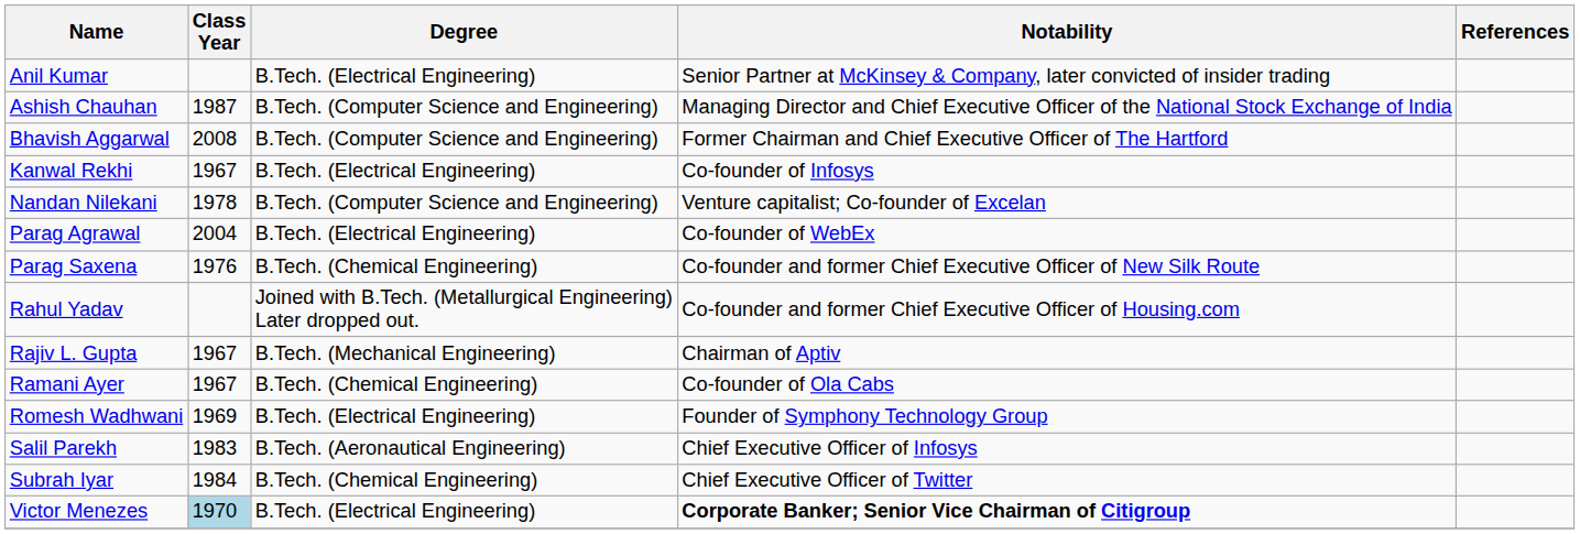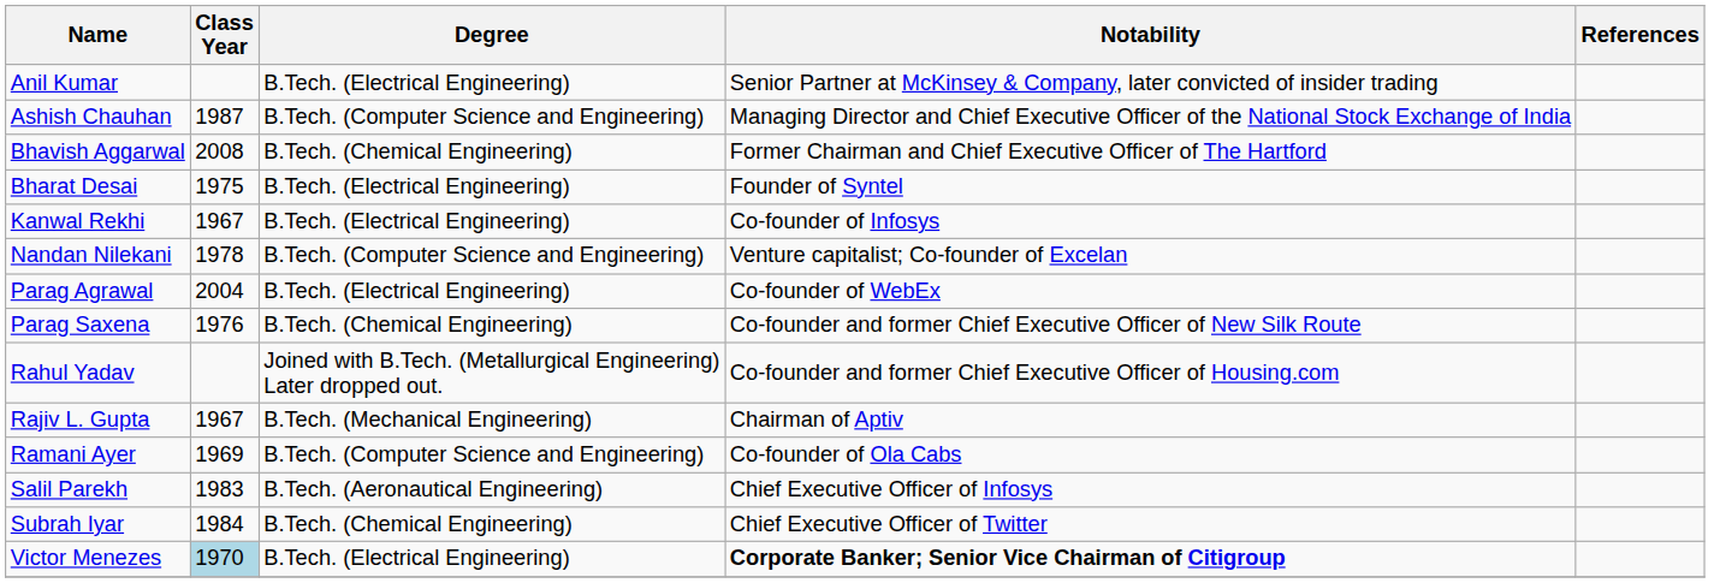 <table class="wikitable sortable">
 <tr>
 <th>Name</th>
 <th>Class<br>Year</th>
 <th>Degree</th>
 <th class="unsortable">Notability</th>
 <th class="unsortable">References</th>
 </tr>
 <tr>
 <td><a href='#'>Anil Kumar</a></td>
 <td></td>
 <td>B.Tech. (Electrical Engineering)</td>
 <td>Senior Partner at <a href='#'>McKinsey & Company</a>, later convicted of insider trading</td>
 <td></td>
 </tr>
 <tr>
 <td><a href='#'>Ashish Chauhan</a></td>
 <td>1987</td>
 <td>B.Tech. (Computer Science and Engineering)</td>
 <td>Managing Director and Chief Executive Officer of the <a href='#'>National Stock Exchange of India</a></td>
 <td></td>
 </tr>
 <tr>
 <td><a href='#'>Bhavish Aggarwal</a></td>
 <td>2008</td>
-<td>B.Tech. (Computer Science and Engineering)</td>
+<td>B.Tech. (Chemical Engineering)</td>
 <td>Former Chairman and Chief Executive Officer of <a href='#'>The Hartford</a></td>
+<td></td>
+</tr>
+<tr>
+<td><a href='#'>Bharat Desai</a></td>
+<td>1975</td>
+<td>B.Tech. (Electrical Engineering)</td>
+<td>Founder of <a href='#'>Syntel</a></td>
 <td></td>
 </tr>
 <tr>
 <td><a href='#'>Kanwal Rekhi</a></td>
 <td>1967</td>
 <td>B.Tech. (Electrical Engineering)</td>
 <td>Co-founder of <a href='#'>Infosys</a></td>
 <td></td>
 </tr>
 <tr>
 <td><a href='#'>Nandan Nilekani</a></td>
 <td>1978</td>
 <td>B.Tech. (Computer Science and Engineering)</td>
 <td>Venture capitalist; Co-founder of <a href='#'>Excelan</a></td>
 <td></td>
 </tr>
 <tr>
 <td><a href='#'>Parag Agrawal</a></td>
 <td>2004</td>
 <td>B.Tech. (Electrical Engineering)</td>
 <td>Co-founder of <a href='#'>WebEx</a></td>
 <td></td>
 </tr>
 <tr>
 <td><a href='#'>Parag Saxena</a></td>
 <td>1976</td>
 <td>B.Tech. (Chemical Engineering)</td>
 <td>Co-founder and former Chief Executive Officer of <a href='#'>New Silk Route</a></td>
 <td></td>
 </tr>
 <tr>
 <td><a href='#'>Rahul Yadav</a></td>
 <td></td>
 <td>Joined with B.Tech. (Metallurgical Engineering)<br>Later dropped out.</td>
 <td>Co-founder and former Chief Executive Officer of <a href='#'>Housing.com</a></td>
 <td></td>
 </tr>
 <tr>
 <td><a href='#'>Rajiv L. Gupta</a></td>
 <td>1967</td>
 <td>B.Tech. (Mechanical Engineering)</td>
 <td>Chairman of <a href='#'>Aptiv</a></td>
 <td></td>
 </tr>
 <tr>
 <td><a href='#'>Ramani Ayer</a></td>
-<td>1967</td>
-<td>B.Tech. (Chemical Engineering)</td>
+<td>1969</td>
+<td>B.Tech. (Computer Science and Engineering)</td>
 <td>Co-founder of <a href='#'>Ola Cabs</a></td>
-<td></td>
-</tr>
-<tr>
-<td><a href='#'>Romesh Wadhwani</a></td>
-<td>1969</td>
-<td>B.Tech. (Electrical Engineering)</td>
-<td>Founder of <a href='#'>Symphony Technology Group</a></td>
 <td></td>
 </tr>
 <tr>
 <td><a href='#'>Salil Parekh</a></td>
 <td>1983</td>
 <td>B.Tech. (Aeronautical Engineering)</td>
 <td>Chief Executive Officer of <a href='#'>Infosys</a></td>
 <td></td>
 </tr>
 <tr>
 <td><a href='#'>Subrah Iyar</a></td>
 <td>1984</td>
 <td>B.Tech. (Chemical Engineering)</td>
 <td>Chief Executive Officer of <a href='#'>Twitter</a></td>
 <td></td>
 </tr>
 <tr>
 <td><a href='#'>Victor Menezes</a></td>
 <td style="background: lightblue;">1970</td>
 <td>B.Tech. (Electrical Engineering)</td>
 <td><strong>Corporate Banker; Senior Vice Chairman of <a href='#'>Citigroup</a></strong></td>
 <td></td>
 </tr>
 <tr>
 </tr>
 </table>
